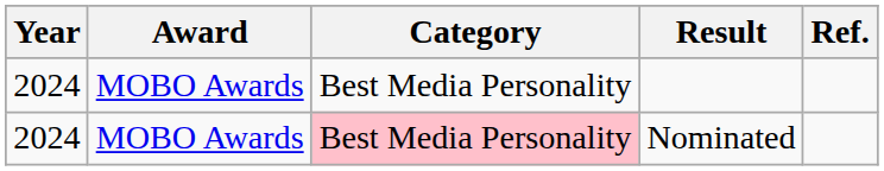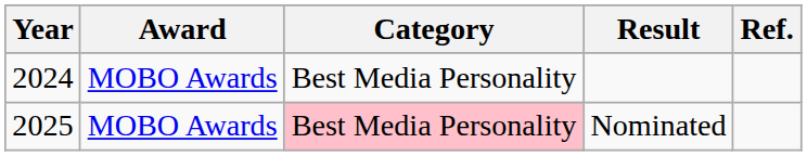 <table class="wikitable">
 <tr>
 <th>Year</th>
 <th>Award</th>
 <th>Category</th>
 <th>Result</th>
 <th>Ref.</th>
 </tr>
 <tr>
 <td>2024</td>
 <td><a href='#'>MOBO Awards</a></td>
 <td>Best Media Personality</td>
 <td></td>
 <td></td>
 </tr>
 <tr>
-<td>2024</td>
+<td>2025</td>
 <td><a href='#'>MOBO Awards</a></td>
 <td style="background: pink;">Best Media Personality</td>
 <td>Nominated</td>
 <td></td>
 </tr>
 </table>
